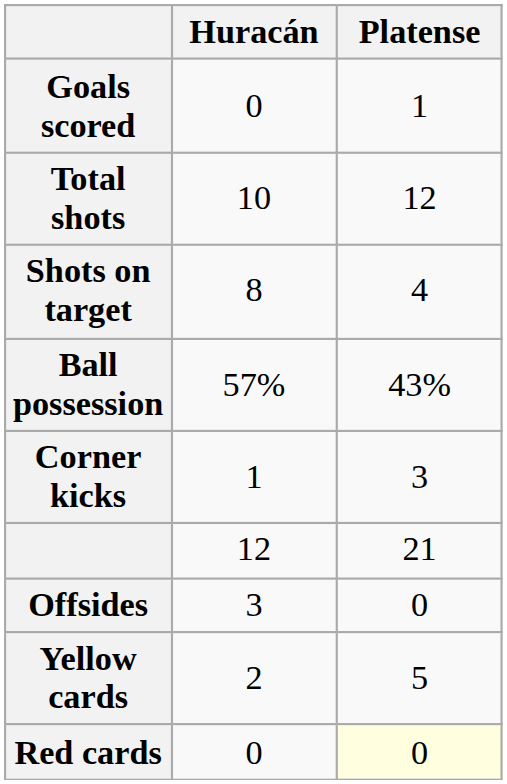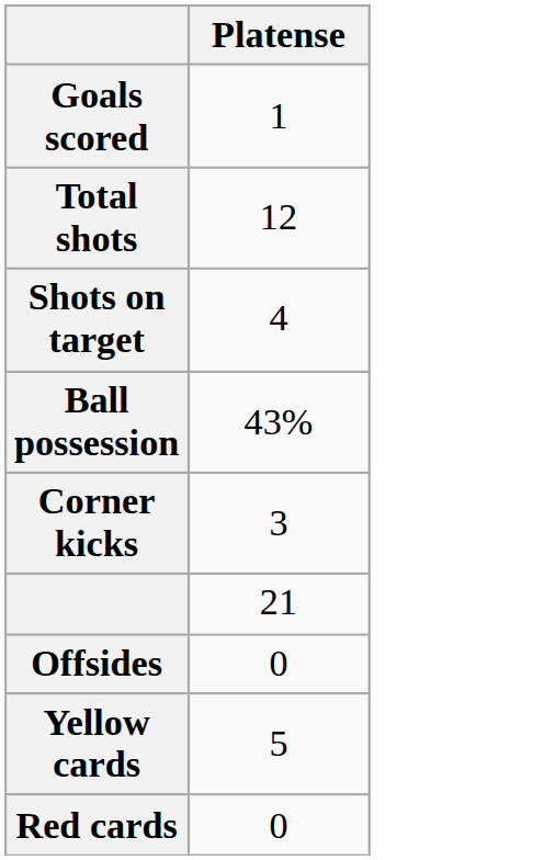 <table class="wikitable" style="text-align:center">
 <tr>
 <th scope="col" style="width:70px"></th>
-<th scope="col" style="width:70px">Huracán</th>
 <th scope="col" style="width:70px">Platense</th>
 </tr>
 <tr>
 <th scope=row>Goals scored</th>
-<td>0</td>
 <td>1</td>
 </tr>
 <tr>
 <th scope=row>Total shots</th>
-<td>10</td>
 <td>12</td>
 </tr>
 <tr>
 <th scope=row>Shots on target</th>
-<td>8</td>
 <td>4</td>
 </tr>
 <tr>
 <th scope=row>Ball possession</th>
-<td>57%</td>
 <td>43%</td>
 </tr>
 <tr>
 <th scope=row>Corner kicks</th>
-<td>1</td>
 <td>3</td>
 </tr>
 <tr>
 <th scope=row></th>
-<td>12</td>
 <td>21</td>
 </tr>
 <tr>
 <th scope=row>Offsides</th>
-<td>3</td>
 <td>0</td>
 </tr>
 <tr>
 <th scope=row>Yellow cards</th>
-<td>2</td>
 <td>5</td>
 </tr>
 <tr>
 <th scope=row>Red cards</th>
 <td>0</td>
-<td style="background: lightyellow;">0</td>
 </tr>
 </table>
